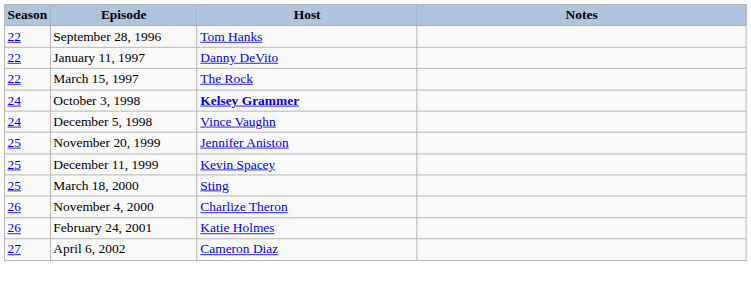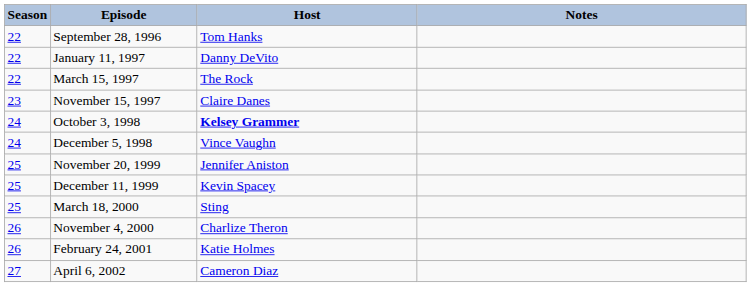 <table class="wikitable" style="width:100%;">
 <tr>
 <th style="background:#B0C4DE;" width="5%">Season</th>
 <th style="background:#B0C4DE;" width="20%">Episode</th>
 <th style="background:#B0C4DE;" width="30%">Host</th>
 <th style="background:#B0C4DE;" width="45%">Notes</th>
 </tr>
 <tr>
 <td><a href='#'>22</a></td>
 <td>September 28, 1996</td>
 <td><a href='#'>Tom Hanks</a></td>
 <td></td>
 </tr>
 <tr>
 <td><a href='#'>22</a></td>
 <td>January 11, 1997</td>
 <td><a href='#'>Danny DeVito</a></td>
 <td></td>
 </tr>
 <tr>
 <td><a href='#'>22</a></td>
 <td>March 15, 1997</td>
 <td><a href='#'>The Rock</a></td>
+<td></td>
+</tr>
+<tr>
+<td><a href='#'>23</a></td>
+<td>November 15, 1997</td>
+<td><a href='#'>Claire Danes</a></td>
 <td></td>
 </tr>
 <tr>
 <td><a href='#'>24</a></td>
 <td>October 3, 1998</td>
 <td><strong><a href='#'>Kelsey Grammer</a></strong></td>
 <td></td>
 </tr>
 <tr>
 <td><a href='#'>24</a></td>
 <td>December 5, 1998</td>
 <td><a href='#'>Vince Vaughn</a></td>
 <td></td>
 </tr>
 <tr>
 <td><a href='#'>25</a></td>
 <td>November 20, 1999</td>
 <td><a href='#'>Jennifer Aniston</a></td>
 <td></td>
 </tr>
 <tr>
 <td><a href='#'>25</a></td>
 <td>December 11, 1999</td>
 <td><a href='#'>Kevin Spacey</a></td>
 <td></td>
 </tr>
 <tr>
 <td><a href='#'>25</a></td>
 <td>March 18, 2000</td>
 <td><a href='#'>Sting</a></td>
 <td></td>
 </tr>
 <tr>
 <td><a href='#'>26</a></td>
 <td>November 4, 2000</td>
 <td><a href='#'>Charlize Theron</a></td>
 <td></td>
 </tr>
 <tr>
 <td><a href='#'>26</a></td>
 <td>February 24, 2001</td>
 <td><a href='#'>Katie Holmes</a></td>
 <td></td>
 </tr>
 <tr>
 <td><a href='#'>27</a></td>
 <td>April 6, 2002</td>
 <td><a href='#'>Cameron Diaz</a></td>
 <td></td>
 </tr>
 </table>
